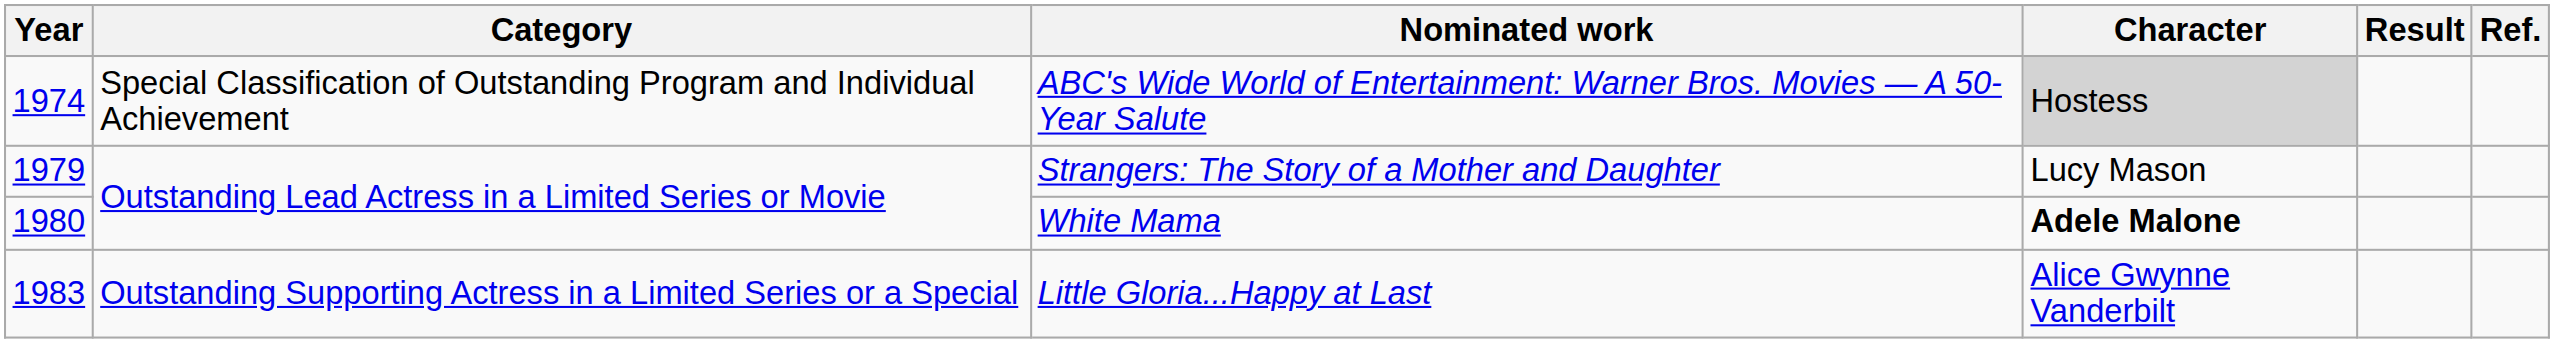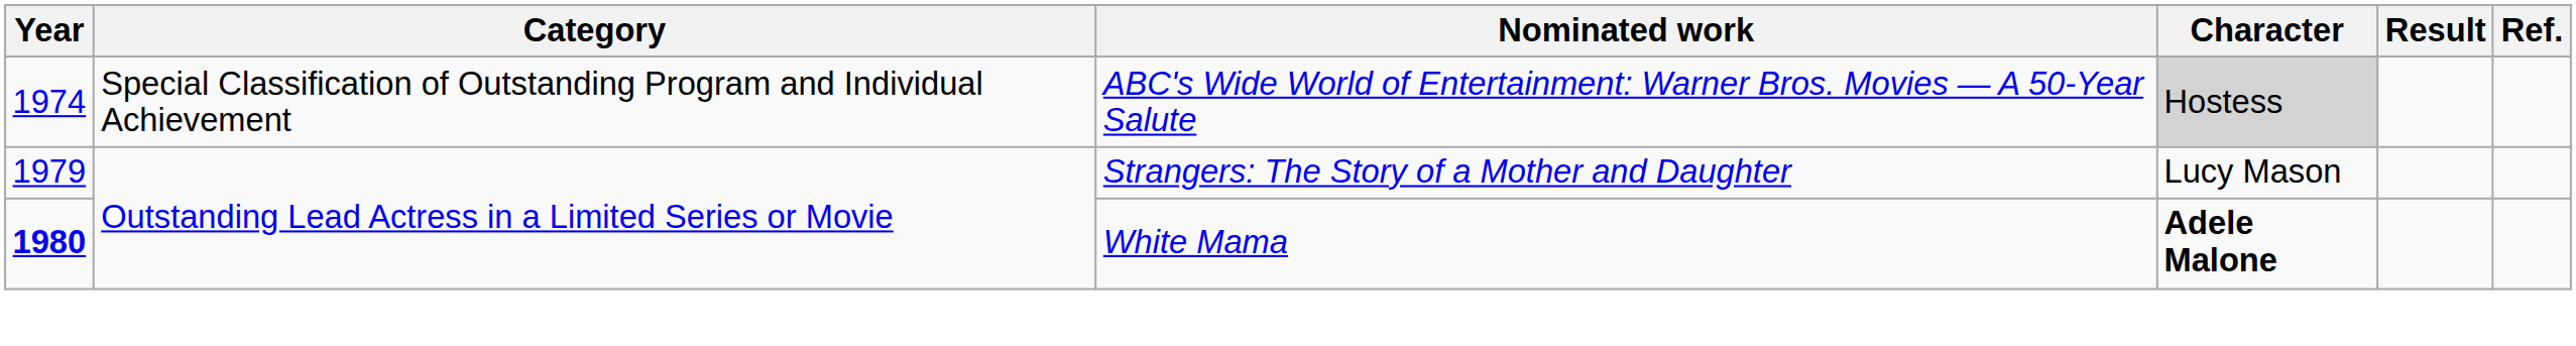 <table class="wikitable">
 <tr>
 <th>Year</th>
 <th>Category</th>
 <th>Nominated work</th>
 <th>Character</th>
 <th>Result</th>
 <th>Ref.</th>
 </tr>
 <tr>
 <td style="text-align:center;"><a href='#'>1974</a></td>
 <td>Special Classification of Outstanding Program and Individual Achievement</td>
 <td><em><a href='#'>ABC's Wide World of Entertainment: Warner Bros. Movies — A 50-Year Salute</a></em></td>
 <td bgcolor="lightgray">Hostess</td>
 <td></td>
 <td style="text-align:center;"></td>
 </tr>
 <tr>
 <td style="text-align:center;"><a href='#'>1979</a></td>
 <td rowspan="2"><a href='#'>Outstanding Lead Actress in a Limited Series or Movie</a></td>
 <td><em><a href='#'>Strangers: The Story of a Mother and Daughter</a></em></td>
 <td>Lucy Mason</td>
 <td></td>
 <td style="text-align:center;"></td>
 </tr>
 <tr>
-<td style="text-align:center;"><a href='#'>1980</a></td>
+<td style="text-align:center;"><strong><a href='#'>1980</a></strong></td>
 <td><em><a href='#'>White Mama</a></em></td>
 <td><strong>Adele Malone</strong></td>
 <td></td>
 <td style="text-align:center;"></td>
 </tr>
-<tr>
-<td style="text-align:center;"><a href='#'>1983</a></td>
-<td><a href='#'>Outstanding Supporting Actress in a Limited Series or a Special</a></td>
-<td><em><a href='#'>Little Gloria...Happy at Last</a></em></td>
-<td><a href='#'>Alice Gwynne Vanderbilt</a></td>
-<td></td>
-<td style="text-align:center;"></td>
-</tr>
 </table>
